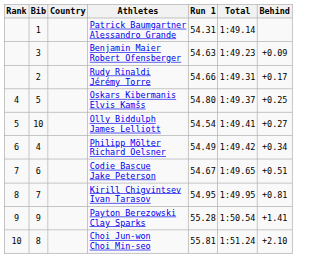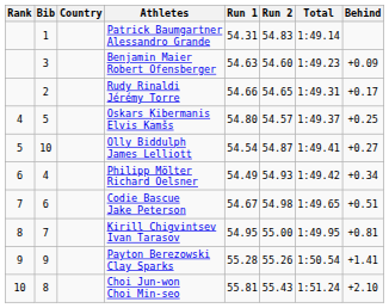 <table class="wikitable sortable" style="text-align:center">
 <tr>
 <th>Rank</th>
 <th>Bib</th>
 <th>Country</th>
 <th>Athletes</th>
 <th>Run 1</th>
+<th>Run 2</th>
 <th>Total</th>
 <th>Behind</th>
 </tr>
 <tr>
 <td></td>
 <td>1</td>
 <td style="text-align:left;"></td>
 <td style="text-align:left;"><a href='#'>Patrick Baumgartner</a><br><a href='#'>Alessandro Grande</a></td>
 <td>54.31</td>
+<td>54.83</td>
 <td>1:49.14</td>
 <td></td>
 </tr>
 <tr>
 <td></td>
 <td>3</td>
 <td style="text-align:left;"></td>
 <td style="text-align:left;"><a href='#'>Benjamin Maier</a><br><a href='#'>Robert Ofensberger</a></td>
 <td>54.63</td>
+<td>54.60</td>
 <td>1:49.23</td>
 <td>+0.09</td>
 </tr>
 <tr>
 <td></td>
 <td>2</td>
 <td style="text-align:left;"></td>
 <td style="text-align:left;"><a href='#'>Rudy Rinaldi</a><br><a href='#'>Jérémy Torre</a></td>
 <td>54.66</td>
+<td>54.65</td>
 <td>1:49.31</td>
 <td>+0.17</td>
 </tr>
 <tr>
 <td>4</td>
 <td>5</td>
 <td style="text-align:left;"></td>
 <td style="text-align:left;"><a href='#'>Oskars Ķibermanis</a><br><a href='#'>Elvis Kamšs</a></td>
 <td>54.80</td>
+<td>54.57</td>
 <td>1:49.37</td>
 <td>+0.25</td>
 </tr>
 <tr>
 <td>5</td>
 <td>10</td>
 <td style="text-align:left;"></td>
 <td style="text-align:left;"><a href='#'>Olly Biddulph</a><br><a href='#'>James Lelliott</a></td>
 <td>54.54</td>
+<td>54.87</td>
 <td>1:49.41</td>
 <td>+0.27</td>
 </tr>
 <tr>
 <td>6</td>
 <td>4</td>
 <td style="text-align:left;"></td>
 <td style="text-align:left;"><a href='#'>Philipp Mölter</a><br><a href='#'>Richard Oelsner</a></td>
 <td>54.49</td>
+<td>54.93</td>
 <td>1:49.42</td>
 <td>+0.34</td>
 </tr>
 <tr>
 <td>7</td>
 <td>6</td>
 <td style="text-align:left;"></td>
 <td style="text-align:left;"><a href='#'>Codie Bascue</a><br><a href='#'>Jake Peterson</a></td>
 <td>54.67</td>
+<td>54.98</td>
 <td>1:49.65</td>
 <td>+0.51</td>
 </tr>
 <tr>
 <td>8</td>
 <td>7</td>
 <td style="text-align:left;"></td>
 <td style="text-align:left;"><a href='#'>Kirill Chigvintsev</a><br><a href='#'>Ivan Tarasov</a></td>
 <td>54.95</td>
+<td>55.00</td>
 <td>1:49.95</td>
 <td>+0.81</td>
 </tr>
 <tr>
 <td>9</td>
 <td>9</td>
 <td style="text-align:left;"></td>
 <td style="text-align:left;"><a href='#'>Payton Berezowski</a><br><a href='#'>Clay Sparks</a></td>
 <td>55.28</td>
+<td>55.26</td>
 <td>1:50.54</td>
 <td>+1.41</td>
 </tr>
 <tr>
 <td>10</td>
 <td>8</td>
 <td style="text-align:left;"></td>
 <td style="text-align:left;"><a href='#'>Choi Jun-won</a><br><a href='#'>Choi Min-seo</a></td>
 <td>55.81</td>
+<td>55.43</td>
 <td>1:51.24</td>
 <td>+2.10</td>
 </tr>
 </table>
